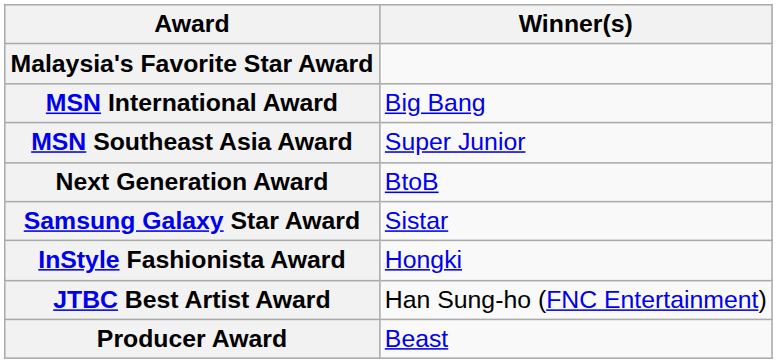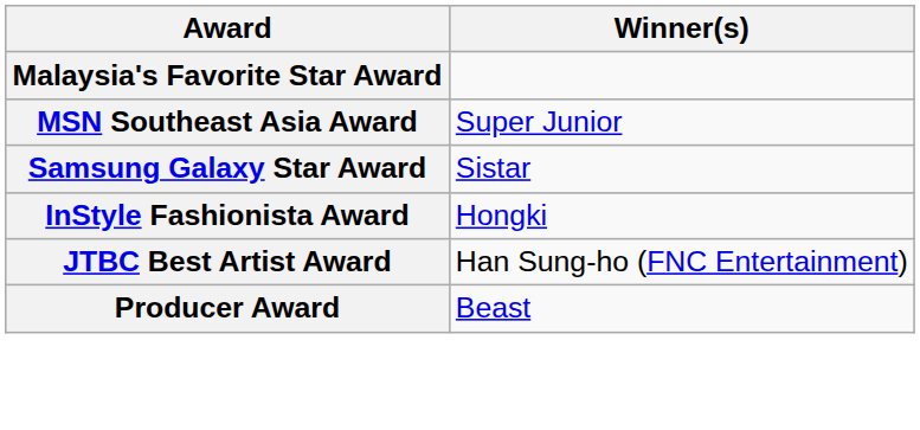 <table class="wikitable plainrowheaders">
 <tr>
 <th>Award</th>
 <th>Winner(s)</th>
 </tr>
 <tr>
 <th scope="row">Malaysia's Favorite Star Award</th>
 <td></td>
 </tr>
 <tr>
-<th scope="row"><a href='#'>MSN</a> International Award</th>
-<td><a href='#'>Big Bang</a></td>
-</tr>
-<tr>
 <th scope="row"><a href='#'>MSN</a> Southeast Asia Award</th>
 <td><a href='#'>Super Junior</a></td>
-</tr>
-<tr>
-<th scope="row">Next Generation Award</th>
-<td><a href='#'>BtoB</a></td>
 </tr>
 <tr>
 <th scope="row"><a href='#'>Samsung Galaxy</a> Star Award</th>
 <td><a href='#'>Sistar</a></td>
 </tr>
 <tr>
 <th scope="row"><a href='#'>InStyle</a> Fashionista Award</th>
 <td><a href='#'>Hongki</a></td>
 </tr>
 <tr>
 <th scope="row"><a href='#'>JTBC</a> Best Artist Award</th>
 <td>Han Sung-ho (<a href='#'>FNC Entertainment</a>)</td>
 </tr>
 <tr>
 <th scope="row">Producer Award</th>
 <td><a href='#'>Beast</a></td>
 </tr>
 </table>
